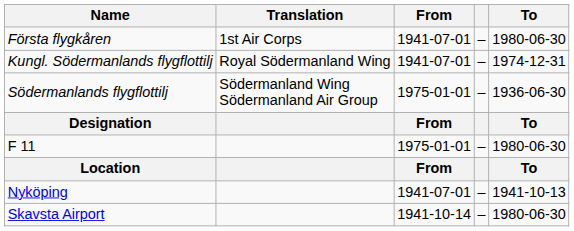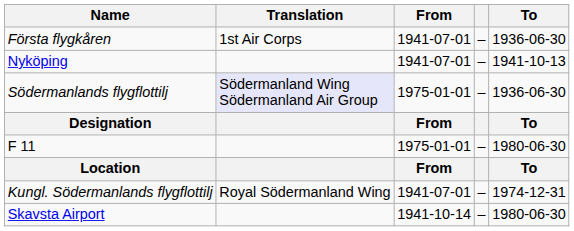 <table class="wikitable">
 <tr>
 <th style="font-weight:bold;">Name</th>
 <th style="font-weight:bold;">Translation</th>
 <th style="text-align: center; font-weight:bold;">From</th>
 <th></th>
 <th style="text-align: center; font-weight:bold;">To</th>
 </tr>
 <tr>
 <td style="font-style:italic;">Första flygkåren</td>
 <td>1st Air Corps</td>
 <td style="text-align: center;">1941-07-01</td>
 <td>–</td>
-<td style="text-align: center;">1980-06-30</td>
+<td>1936-06-30</td>
 </tr>
 <tr>
-<td style="font-style:italic;">Kungl. Södermanlands flygflottilj</td>
-<td>Royal Södermanland Wing</td>
-<td>1941-07-01</td>
-<td>–</td>
-<td>1974-12-31</td>
+<td><a href='#'>Nyköping</a></td>
+<td></td>
+<td style="text-align: center;">1941-07-01</td>
+<td style="text-align: center;">–</td>
+<td style="text-align: center;">1941-10-13</td>
 </tr>
 <tr>
 <td style="font-style:italic;">Södermanlands flygflottilj</td>
-<td>Södermanland Wing<br>Södermanland Air Group</td>
+<td style="background: lavender;">Södermanland Wing<br>Södermanland Air Group</td>
 <td>1975-01-01</td>
 <td>–</td>
 <td>1936-06-30</td>
 </tr>
 <tr>
 <th style="font-weight:bold;">Designation</th>
 <th style="font-weight:bold;"></th>
 <th style="text-align: center; font-weight:bold;">From</th>
 <th></th>
 <th style="text-align: center; font-weight:bold;">To</th>
 </tr>
 <tr>
 <td>F 11</td>
 <td></td>
 <td>1975-01-01</td>
 <td style="text-align: center;">–</td>
 <td style="text-align: center;">1980-06-30</td>
 </tr>
 <tr>
 <th style="font-weight:bold;">Location</th>
 <th style="font-weight:bold;"></th>
 <th style="text-align: center; font-weight:bold;">From</th>
 <th></th>
 <th style="text-align: center; font-weight:bold;">To</th>
 </tr>
 <tr>
-<td><a href='#'>Nyköping</a></td>
-<td></td>
-<td style="text-align: center;">1941-07-01</td>
-<td style="text-align: center;">–</td>
-<td style="text-align: center;">1941-10-13</td>
+<td style="font-style:italic;">Kungl. Södermanlands flygflottilj</td>
+<td>Royal Södermanland Wing</td>
+<td>1941-07-01</td>
+<td>–</td>
+<td>1974-12-31</td>
 </tr>
 <tr>
 <td><a href='#'>Skavsta Airport</a></td>
 <td></td>
 <td style="text-align: center;">1941-10-14</td>
 <td style="text-align: center;">–</td>
 <td style="text-align: center;">1980-06-30</td>
 </tr>
 </table>
